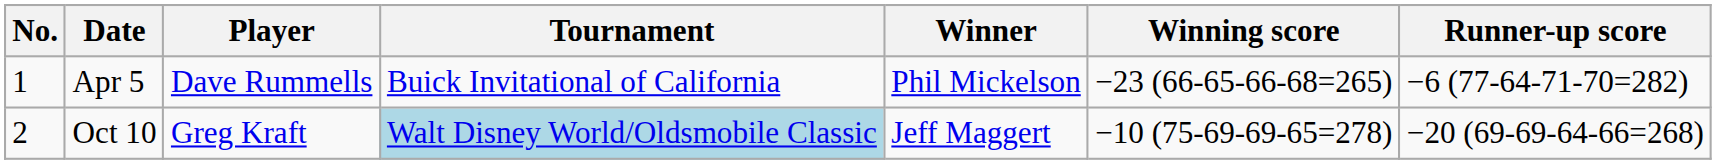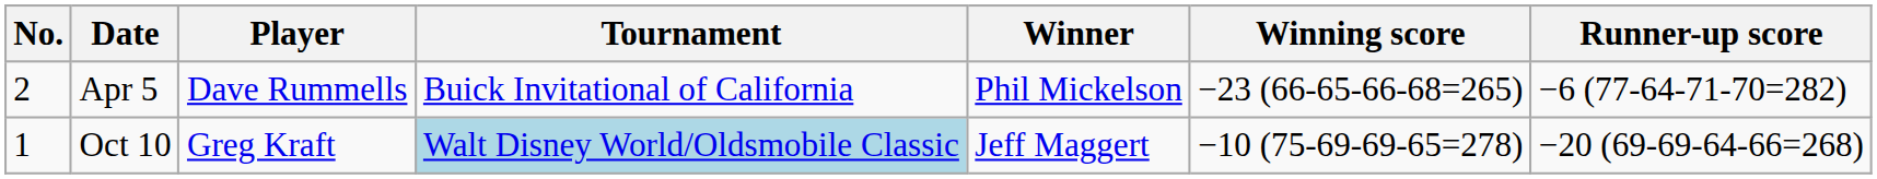 <table class="wikitable" style="font-size:95%;">
 <tr>
 <th>No.</th>
 <th>Date</th>
 <th>Player</th>
 <th>Tournament</th>
 <th>Winner</th>
 <th>Winning score</th>
 <th>Runner-up score</th>
 </tr>
 <tr>
-<td>1</td>
+<td>2</td>
 <td>Apr 5</td>
 <td> <a href='#'>Dave Rummells</a></td>
 <td><a href='#'>Buick Invitational of California</a></td>
 <td> <a href='#'>Phil Mickelson</a></td>
 <td>−23 (66-65-66-68=265)</td>
 <td>−6 (77-64-71-70=282)</td>
 </tr>
 <tr>
-<td>2</td>
+<td>1</td>
 <td>Oct 10</td>
 <td> <a href='#'>Greg Kraft</a></td>
 <td style="background: lightblue;"><a href='#'>Walt Disney World/Oldsmobile Classic</a></td>
 <td> <a href='#'>Jeff Maggert</a></td>
 <td>−10 (75-69-69-65=278)</td>
 <td>−20 (69-69-64-66=268)</td>
 </tr>
 </table>
